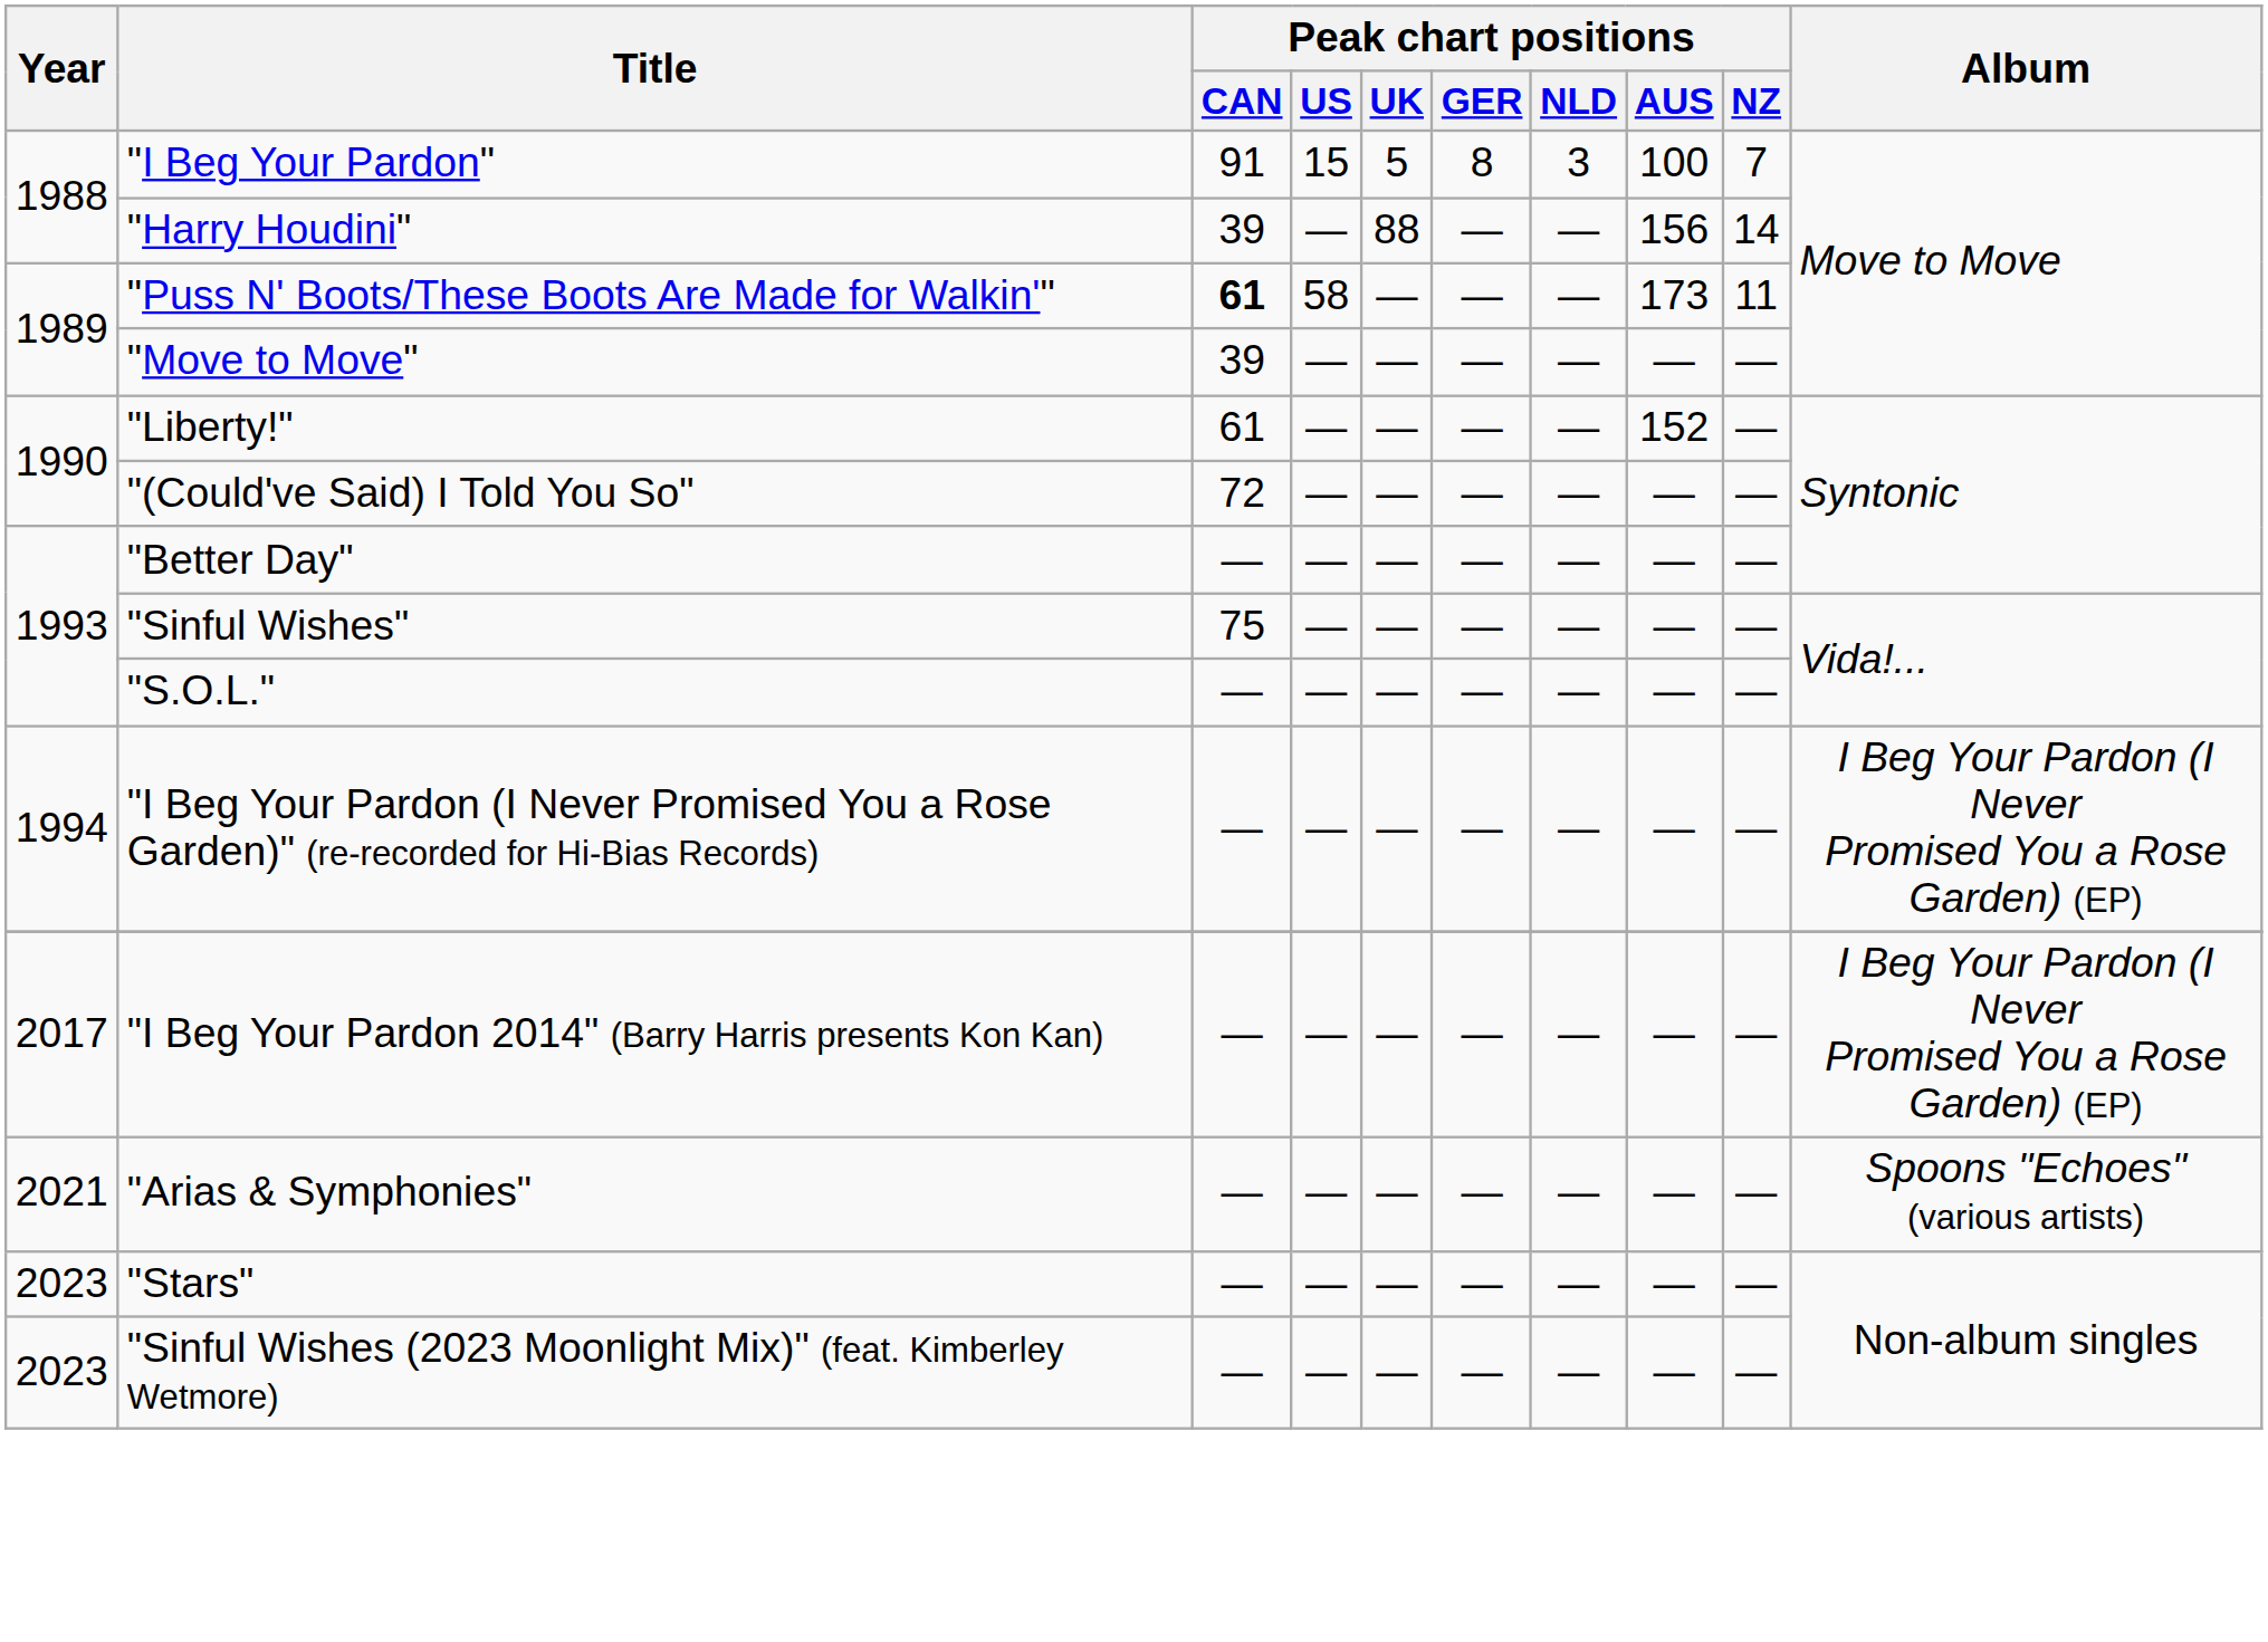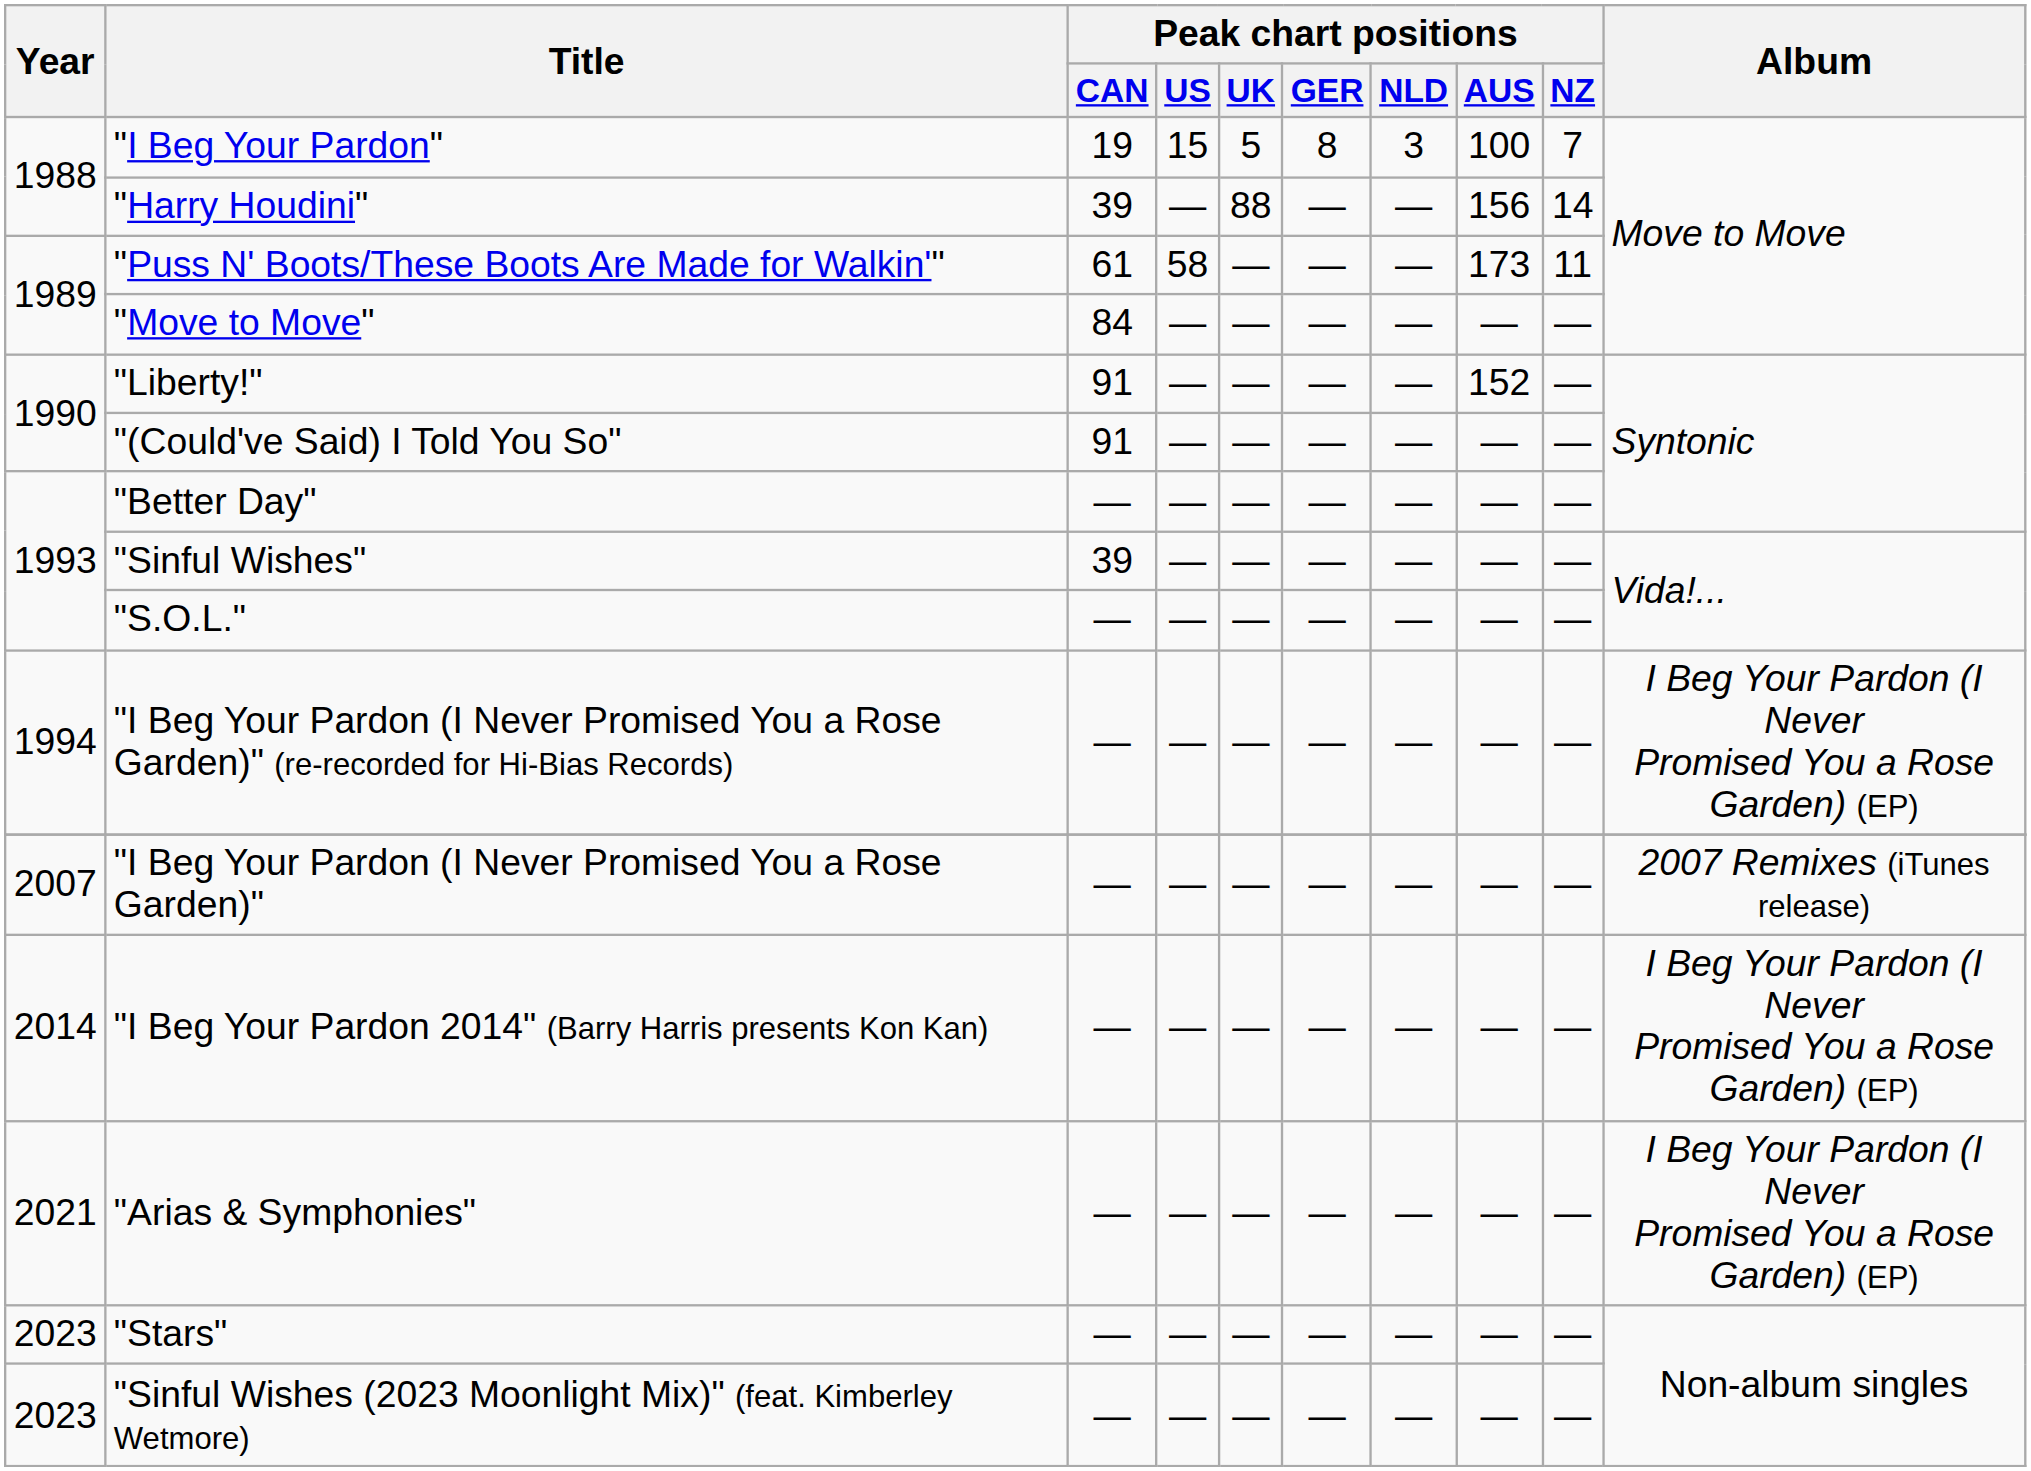 <table class="wikitable plainrowheaders" style="text-align:center;">
 <tr>
 <th scope="col" rowspan="2">Year</th>
 <th scope="col" rowspan="2">Title</th>
 <th scope="col" colspan="7">Peak chart positions</th>
 <th scope="col" rowspan="2">Album</th>
 </tr>
 <tr>
 <th scope="col" style="font-size:90%;"><a href='#'>CAN</a></th>
 <th scope="col" style="font-size:90%;"><a href='#'>US</a></th>
 <th scope="col" style="font-size:90%;"><a href='#'>UK</a><br></th>
 <th scope="col" style="font-size:90%;"><a href='#'>GER</a></th>
 <th scope="col" style="font-size:90%;"><a href='#'>NLD</a></th>
 <th scope="col" style="font-size:90%;"><a href='#'>AUS</a><br></th>
 <th scope="col" style="font-size:90%;"><a href='#'>NZ</a><br></th>
 </tr>
 <tr>
 <td rowspan=2>1988</td>
 <td align="left">"<a href='#'>I Beg Your Pardon</a>"</td>
-<td>91</td>
+<td>19</td>
 <td>15</td>
 <td>5</td>
 <td>8</td>
 <td>3</td>
 <td>100</td>
 <td>7</td>
 <td align="left" rowspan=4><em>Move to Move</em></td>
 </tr>
 <tr>
 <td align="left">"<a href='#'>Harry Houdini</a>"</td>
 <td>39</td>
 <td>—</td>
 <td>88</td>
 <td>—</td>
 <td>—</td>
 <td>156</td>
 <td>14</td>
 </tr>
 <tr>
 <td rowspan=2>1989</td>
 <td align="left">"<a href='#'>Puss N' Boots/These Boots Are Made for Walkin'</a>"</td>
-<td><strong>61</strong></td>
+<td>61</td>
 <td>58</td>
 <td>—</td>
 <td>—</td>
 <td>—</td>
 <td>173</td>
 <td>11</td>
 </tr>
 <tr>
 <td align="left">"<a href='#'>Move to Move</a>"</td>
-<td>39</td>
+<td>84</td>
 <td>—</td>
 <td>—</td>
 <td>—</td>
 <td>—</td>
 <td>—</td>
 <td>—</td>
 </tr>
 <tr>
 <td rowspan=2>1990</td>
 <td align="left">"Liberty!"</td>
-<td>61</td>
+<td>91</td>
 <td>—</td>
 <td>—</td>
 <td>—</td>
 <td>—</td>
 <td>152</td>
 <td>—</td>
 <td align="left" rowspan=3><em>Syntonic</em></td>
 </tr>
 <tr>
 <td align="left">"(Could've Said) I Told You So"</td>
-<td>72</td>
+<td>91</td>
 <td>—</td>
 <td>—</td>
 <td>—</td>
 <td>—</td>
 <td>—</td>
 <td>—</td>
 </tr>
 <tr>
 <td rowspan=3>1993</td>
 <td align="left">"Better Day"</td>
 <td>—</td>
 <td>—</td>
 <td>—</td>
 <td>—</td>
 <td>—</td>
 <td>—</td>
 <td>—</td>
 </tr>
 <tr>
 <td align="left">"Sinful Wishes"</td>
-<td>75</td>
+<td>39</td>
 <td>—</td>
 <td>—</td>
 <td>—</td>
 <td>—</td>
 <td>—</td>
 <td>—</td>
 <td align="left" rowspan=2><em>Vida!...</em></td>
 </tr>
 <tr>
 <td align="left">"S.O.L."</td>
 <td>—</td>
 <td>—</td>
 <td>—</td>
 <td>—</td>
 <td>—</td>
 <td>—</td>
 <td>—</td>
 </tr>
 <tr>
 <td>1994</td>
 <td align="left">"I Beg Your Pardon (I Never Promised You a Rose Garden)" <small>(re-recorded for Hi-Bias Records)</small></td>
 <td>—</td>
 <td>—</td>
 <td>—</td>
 <td>—</td>
 <td>—</td>
 <td>—</td>
 <td>—</td>
 <td><em>I Beg Your Pardon (I Never<br>Promised You a Rose Garden)</em> <small>(EP)</small></td>
 </tr>
 <tr>
 </tr>
 <tr>
-<td>2017</td>
+<td>2007</td>
+<td align="left">"I Beg Your Pardon (I Never Promised You a Rose Garden)"</td>
+<td>—</td>
+<td>—</td>
+<td>—</td>
+<td>—</td>
+<td>—</td>
+<td>—</td>
+<td>—</td>
+<td><em>2007 Remixes</em> <small>(iTunes release)</small></td>
+</tr>
+<tr>
+<td>2014</td>
 <td align="left">"I Beg Your Pardon 2014" <small>(Barry Harris presents Kon Kan)</small></td>
 <td>—</td>
 <td>—</td>
 <td>—</td>
 <td>—</td>
 <td>—</td>
 <td>—</td>
 <td>—</td>
 <td><em>I Beg Your Pardon (I Never<br>Promised You a Rose Garden)</em> <small>(EP)</small></td>
 </tr>
 <tr>
 <td>2021</td>
 <td align="left">"Arias & Symphonies"</td>
 <td>—</td>
 <td>—</td>
 <td>—</td>
 <td>—</td>
 <td>—</td>
 <td>—</td>
 <td>—</td>
-<td><em>Spoons "Echoes"</em> <br><small>(various artists)</small></td>
+<td><em>I Beg Your Pardon (I Never<br>Promised You a Rose Garden)</em> <small>(EP)</small></td>
 </tr>
 <tr>
 <td>2023</td>
 <td align="left">"Stars"</td>
 <td>—</td>
 <td>—</td>
 <td>—</td>
 <td>—</td>
 <td>—</td>
 <td>—</td>
 <td>—</td>
 <td rowspan=2>Non-album singles</td>
 </tr>
 <tr>
 <td align="left">2023</td>
 <td align="left">"Sinful Wishes (2023 Moonlight Mix)" <small>(feat. Kimberley Wetmore)</small></td>
 <td>—</td>
 <td>—</td>
 <td>—</td>
 <td>—</td>
 <td>—</td>
 <td>—</td>
 <td>—</td>
 </tr>
 </table>
